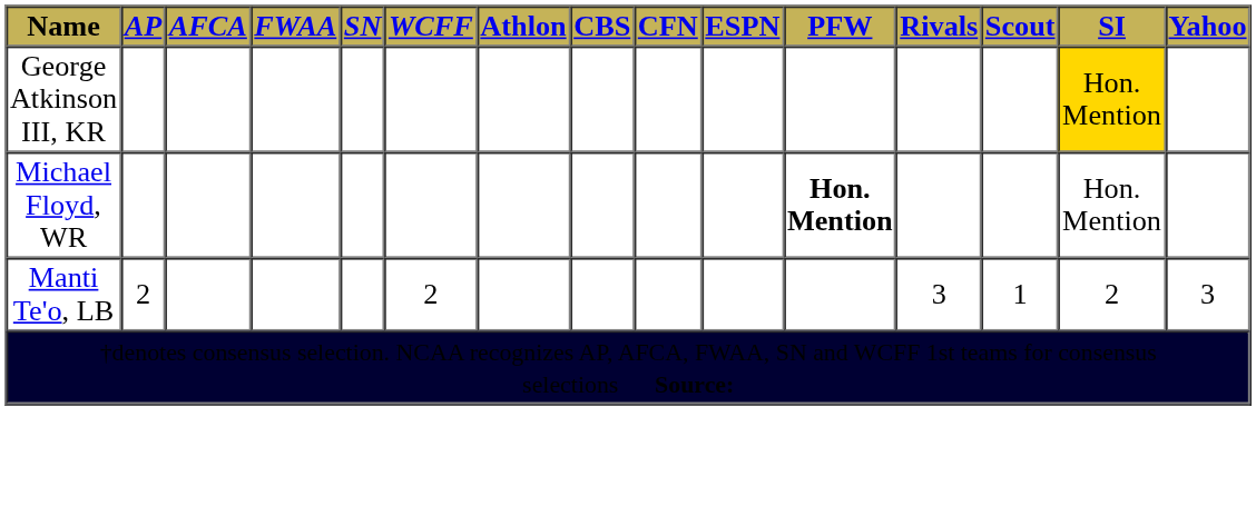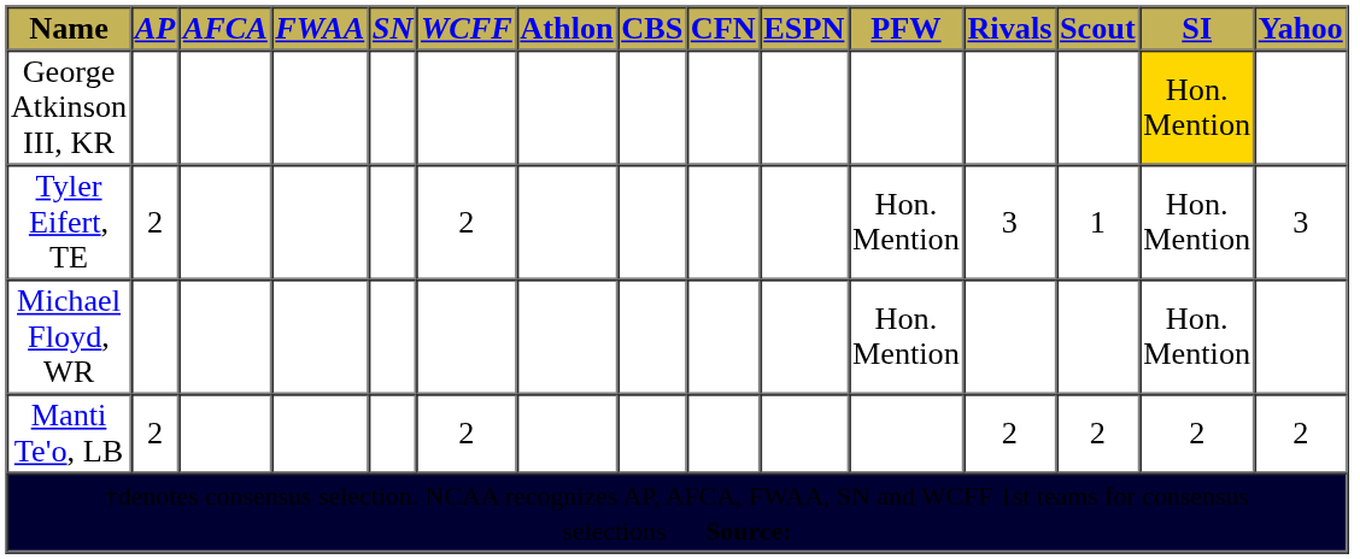 <table cellpadding="1" border="1" cellspacing="0" width="80%">
 <tr>
 <th bgcolor="#C5B358"><span>Name</span></th>
 <th bgcolor="#C5B358"><a href='#'><span><em>AP</em></span></a></th>
 <th bgcolor="#C5B358"><a href='#'><span><em>AFCA</em></span></a></th>
 <th bgcolor="#C5B358"><a href='#'><span><em>FWAA</em></span></a></th>
 <th bgcolor="#C5B358"><a href='#'><span><em>SN</em></span></a></th>
 <th bgcolor="#C5B358"><a href='#'><span><em>WCFF</em></span></a></th>
 <th bgcolor="#C5B358"><a href='#'><span>Athlon</span></a></th>
 <th bgcolor="#C5B358"><a href='#'><span>CBS</span></a></th>
 <th bgcolor="#C5B358"><a href='#'><span>CFN</span></a></th>
 <th bgcolor="#C5B358"><a href='#'><span>ESPN</span></a></th>
 <th bgcolor="#C5B358"><a href='#'><span>PFW</span></a></th>
 <th bgcolor="#C5B358"><a href='#'><span>Rivals</span></a></th>
 <th bgcolor="#C5B358"><a href='#'><span>Scout</span></a></th>
 <th bgcolor="#C5B358"><a href='#'><span>SI</span></a></th>
 <th bgcolor="#C5B358"><a href='#'><span>Yahoo</span></a></th>
 </tr>
 <tr align="center">
 <td>George Atkinson III, KR</td>
 <td></td>
 <td></td>
 <td></td>
 <td></td>
 <td></td>
 <td></td>
 <td></td>
 <td></td>
 <td></td>
 <td></td>
 <td></td>
 <td></td>
 <td style="background: gold;">Hon. Mention</td>
 <td></td>
 </tr>
 <tr align="center">
+<td><a href='#'>Tyler Eifert</a>, TE</td>
+<td>2</td>
+<td></td>
+<td></td>
+<td></td>
+<td>2</td>
+<td></td>
+<td></td>
+<td></td>
+<td></td>
+<td>Hon. Mention</td>
+<td>3</td>
+<td>1</td>
+<td>Hon. Mention</td>
+<td>3</td>
+</tr>
+<tr align="center">
 <td><a href='#'>Michael Floyd</a>, WR</td>
 <td></td>
 <td></td>
 <td></td>
 <td></td>
 <td></td>
 <td></td>
 <td></td>
 <td></td>
 <td></td>
-<td><strong>Hon. Mention</strong></td>
+<td>Hon. Mention</td>
 <td></td>
 <td></td>
 <td>Hon. Mention</td>
 <td></td>
 </tr>
 <tr align="center">
 <td><a href='#'>Manti Te'o</a>, LB</td>
 <td>2</td>
 <td></td>
 <td></td>
 <td></td>
 <td>2</td>
 <td></td>
 <td></td>
 <td></td>
 <td></td>
 <td></td>
-<td>3</td>
-<td>1</td>
 <td>2</td>
-<td>3</td>
+<td>2</td>
+<td>2</td>
+<td>2</td>
 </tr>
 <tr align="center">
 <td colspan=15 bgcolor="#000033"><span><small>†denotes consensus selection. NCAA recognizes AP, AFCA, FWAA, SN and WCFF 1st teams for consensus selections      <strong>Source:</strong></small></span></td>
 </tr>
 </table>
